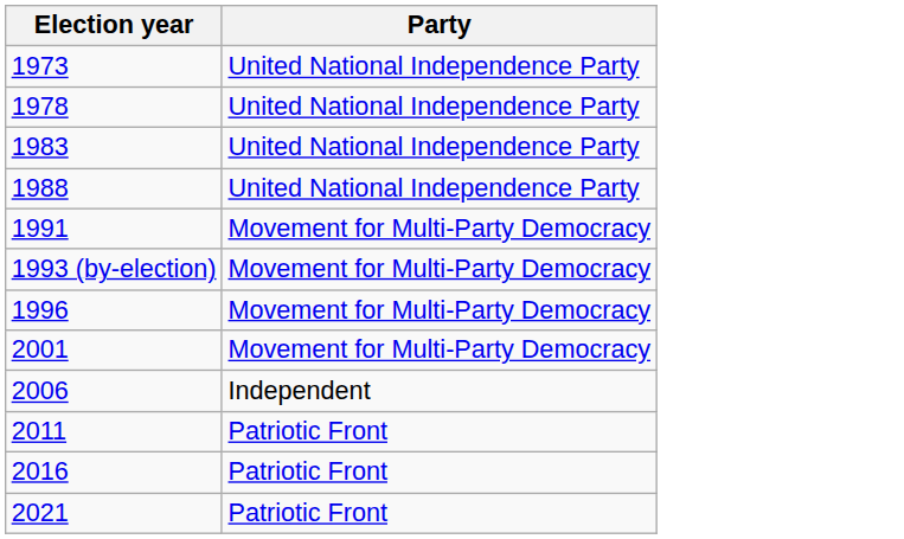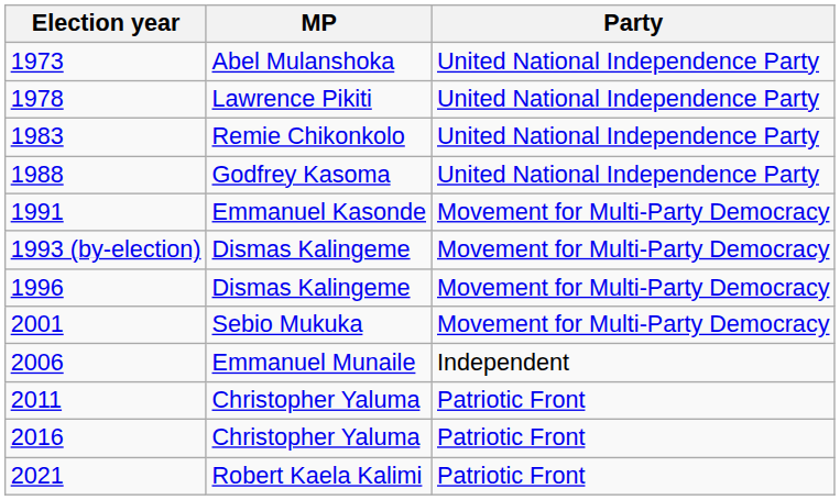 <table class=wikitable>
 <tr>
 <th>Election year</th>
+<th>MP</th>
 <th>Party</th>
 </tr>
 <tr>
 <td><a href='#'>1973</a></td>
+<td><a href='#'>Abel Mulanshoka</a></td>
 <td><a href='#'>United National Independence Party</a></td>
 </tr>
 <tr>
 <td><a href='#'>1978</a></td>
+<td><a href='#'>Lawrence Pikiti</a></td>
 <td><a href='#'>United National Independence Party</a></td>
 </tr>
 <tr>
 <td><a href='#'>1983</a></td>
+<td><a href='#'>Remie Chikonkolo</a></td>
 <td><a href='#'>United National Independence Party</a></td>
 </tr>
 <tr>
 <td><a href='#'>1988</a></td>
+<td><a href='#'>Godfrey Kasoma</a></td>
 <td><a href='#'>United National Independence Party</a></td>
 </tr>
 <tr>
 <td><a href='#'>1991</a></td>
+<td><a href='#'>Emmanuel Kasonde</a></td>
 <td><a href='#'>Movement for Multi-Party Democracy</a></td>
 </tr>
 <tr>
 <td><a href='#'>1993 (by-election)</a></td>
+<td><a href='#'>Dismas Kalingeme</a></td>
 <td><a href='#'>Movement for Multi-Party Democracy</a></td>
 </tr>
 <tr>
 <td><a href='#'>1996</a></td>
+<td><a href='#'>Dismas Kalingeme</a></td>
 <td><a href='#'>Movement for Multi-Party Democracy</a></td>
 </tr>
 <tr>
 <td><a href='#'>2001</a></td>
+<td><a href='#'>Sebio Mukuka</a></td>
 <td><a href='#'>Movement for Multi-Party Democracy</a></td>
 </tr>
 <tr>
 <td><a href='#'>2006</a></td>
+<td><a href='#'>Emmanuel Munaile</a></td>
 <td>Independent</td>
 </tr>
 <tr>
 <td><a href='#'>2011</a></td>
+<td><a href='#'>Christopher Yaluma</a></td>
 <td><a href='#'>Patriotic Front</a></td>
 </tr>
 <tr>
 <td><a href='#'>2016</a></td>
+<td><a href='#'>Christopher Yaluma</a></td>
 <td><a href='#'>Patriotic Front</a></td>
 </tr>
 <tr>
 <td><a href='#'>2021</a></td>
+<td><a href='#'>Robert Kaela Kalimi</a></td>
 <td><a href='#'>Patriotic Front</a></td>
 </tr>
 </table>
